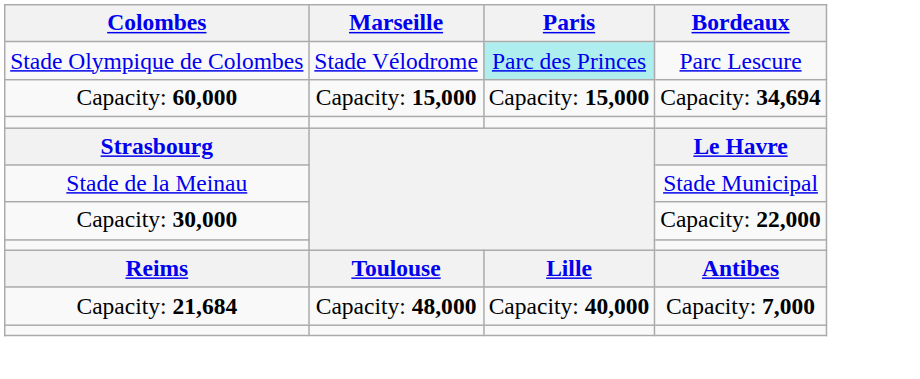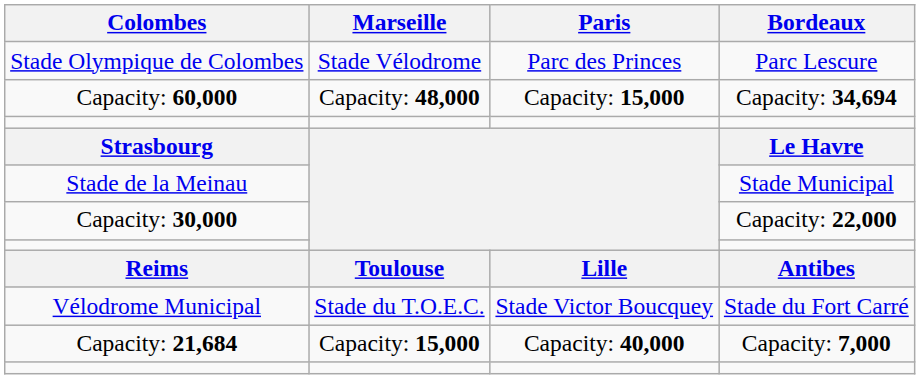 <table class="wikitable" style="text-align:center">
 <tr>
 <th><a href='#'>Colombes</a><br></th>
 <th><a href='#'>Marseille</a></th>
 <th><a href='#'>Paris</a></th>
 <th><a href='#'>Bordeaux</a></th>
 </tr>
 <tr>
 <td><a href='#'>Stade Olympique de Colombes</a></td>
 <td><a href='#'>Stade Vélodrome</a></td>
-<td style="background: paleturquoise;"><a href='#'>Parc des Princes</a></td>
+<td><a href='#'>Parc des Princes</a></td>
 <td><a href='#'>Parc Lescure</a></td>
 </tr>
 <tr>
 <td>Capacity: <strong>60,000</strong></td>
-<td>Capacity: <strong>15,000</strong></td>
+<td>Capacity: <strong>48,000</strong></td>
 <td>Capacity: <strong>15,000</strong></td>
 <td>Capacity: <strong>34,694</strong></td>
 </tr>
 <tr>
 <td></td>
 <td></td>
 <td></td>
 <td></td>
 </tr>
 <tr>
 <th><a href='#'>Strasbourg</a></th>
 <th colspan="2" rowspan="4"></th>
 <th><a href='#'>Le Havre</a></th>
 </tr>
 <tr>
 <td><a href='#'>Stade de la Meinau</a></td>
 <td><a href='#'>Stade Municipal</a></td>
 </tr>
 <tr>
 <td>Capacity: <strong>30,000</strong></td>
 <td>Capacity: <strong>22,000</strong></td>
 </tr>
 <tr>
 <td></td>
 <td></td>
 </tr>
 <tr>
 <th><a href='#'>Reims</a></th>
 <th><a href='#'>Toulouse</a></th>
 <th><a href='#'>Lille</a></th>
 <th><a href='#'>Antibes</a></th>
 </tr>
 <tr>
+<td><a href='#'>Vélodrome Municipal</a></td>
+<td><a href='#'>Stade du T.O.E.C.</a></td>
+<td><a href='#'>Stade Victor Boucquey</a></td>
+<td><a href='#'>Stade du Fort Carré</a></td>
+</tr>
+<tr>
 <td>Capacity: <strong>21,684</strong></td>
-<td>Capacity: <strong>48,000</strong></td>
+<td>Capacity: <strong>15,000</strong></td>
 <td>Capacity: <strong>40,000</strong></td>
 <td>Capacity: <strong>7,000</strong></td>
 </tr>
 <tr>
 <td></td>
 <td></td>
 <td></td>
 <td></td>
 </tr>
 </table>
